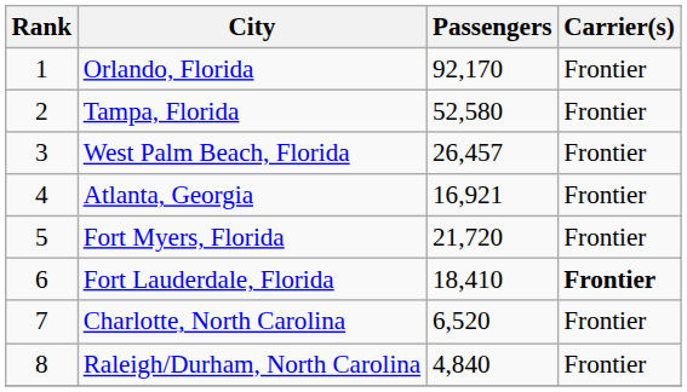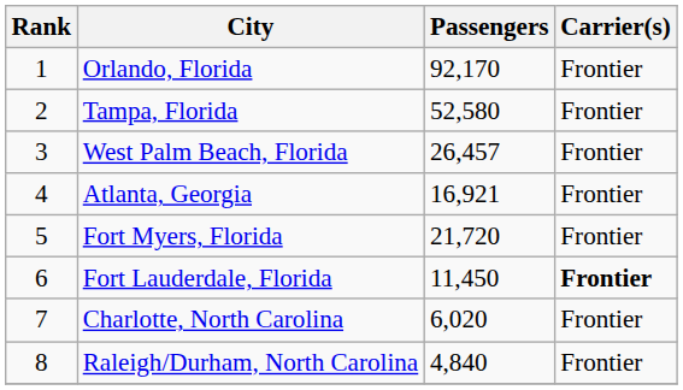 <table class="wikitable" style="font-size: 95%" width= align=>
 <tr>
 <th>Rank</th>
 <th>City</th>
 <th>Passengers</th>
 <th>Carrier(s)</th>
 </tr>
 <tr>
 <td align=center>1</td>
 <td> <a href='#'>Orlando, Florida</a></td>
 <td>92,170</td>
 <td>Frontier</td>
 </tr>
 <tr>
 <td align="center">2</td>
 <td> <a href='#'>Tampa, Florida</a></td>
 <td>52,580</td>
 <td>Frontier</td>
 </tr>
 <tr>
 <td align="center">3</td>
 <td> <a href='#'>West Palm Beach, Florida</a></td>
 <td>26,457</td>
 <td>Frontier</td>
 </tr>
 <tr>
 <td align="center">4</td>
 <td> <a href='#'>Atlanta, Georgia</a></td>
 <td>16,921</td>
 <td>Frontier</td>
 </tr>
 <tr>
 <td align="center">5</td>
 <td> <a href='#'>Fort Myers, Florida</a></td>
 <td>21,720</td>
 <td>Frontier</td>
 </tr>
 <tr>
 <td align="center">6</td>
 <td> <a href='#'>Fort Lauderdale, Florida</a></td>
-<td>18,410</td>
+<td>11,450</td>
 <td><strong>Frontier</strong></td>
 </tr>
 <tr>
 <td align="center">7</td>
 <td> <a href='#'>Charlotte, North Carolina</a></td>
-<td>6,520</td>
+<td>6,020</td>
 <td>Frontier</td>
 </tr>
 <tr>
 <td align="center">8</td>
 <td> <a href='#'>Raleigh/Durham, North Carolina</a></td>
 <td>4,840</td>
 <td>Frontier</td>
 </tr>
 <tr>
 </tr>
 </table>
